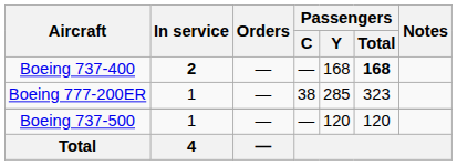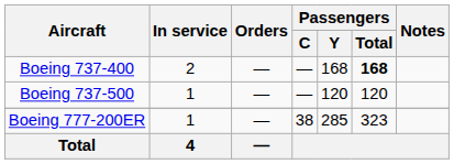 <table class="wikitable" style="border-collapse:collapse;text-align:center;margin:auto;">
 <tr>
 <th rowspan="2">Aircraft</th>
 <th rowspan="2">In service</th>
 <th rowspan="2">Orders</th>
 <th colspan="3">Passengers</th>
 <th rowspan="2">Notes</th>
 </tr>
 <tr>
 <th><abbr>C</abbr></th>
 <th><abbr>Y</abbr></th>
 <th>Total</th>
 </tr>
 <tr>
 <td><a href='#'>Boeing 737-400</a></td>
-<td><strong>2</strong></td>
+<td>2</td>
 <td>—</td>
 <td>—</td>
 <td>168</td>
 <td><strong>168</strong></td>
 <td></td>
+</tr>
+<tr>
+<td><a href='#'>Boeing 737-500</a></td>
+<td>1</td>
+<td>—</td>
+<td>—</td>
+<td>120</td>
+<td>120</td>
+<td></td>
+</tr>
+<tr>
 </tr>
 <tr>
 <td><a href='#'>Boeing 777-200ER</a></td>
 <td>1</td>
 <td>—</td>
 <td>38</td>
 <td>285</td>
 <td>323</td>
 <td></td>
 </tr>
 <tr>
-</tr>
-<tr>
-<td><a href='#'>Boeing 737-500</a></td>
-<td>1</td>
-<td>—</td>
-<td>—</td>
-<td>120</td>
-<td>120</td>
-<td></td>
-</tr>
-<tr>
 <th>Total</th>
 <th>4</th>
 <th>—</th>
 <th colspan="4"></th>
 </tr>
 </table>
